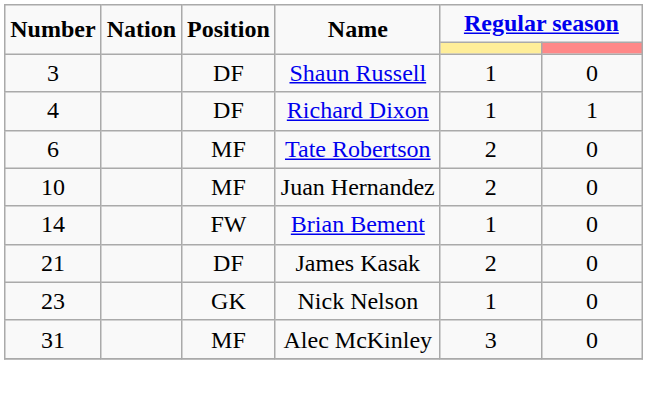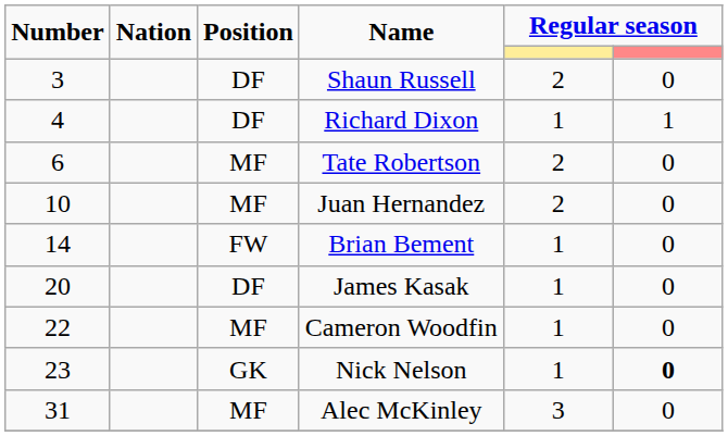 <table class="wikitable" style="text-align:center;">
 <tr>
 <td rowspan="2"  style="width:60; text-align:center;"><strong>Number</strong></td>
 <td rowspan="2"  style="width:60; text-align:center;"><strong>Nation</strong></td>
 <td rowspan="2"  style="width:60; text-align:center;"><strong>Position</strong></td>
 <td rowspan="2"  style="width:150; text-align:center;"><strong>Name</strong></td>
 <td colspan="2" style="text-align:center;"><strong><a href='#'>Regular season</a></strong></td>
 </tr>
 <tr>
 <th style="width:60px; background:#fe9;"></th>
 <th style="width:60px; background:#ff8888;"></th>
 </tr>
 <tr>
 <td>3</td>
 <td></td>
 <td>DF</td>
 <td><a href='#'>Shaun Russell</a></td>
-<td>1</td>
+<td>2</td>
 <td>0</td>
 </tr>
 <tr>
 <td>4</td>
 <td></td>
 <td>DF</td>
 <td><a href='#'>Richard Dixon</a></td>
 <td>1</td>
 <td>1</td>
 </tr>
 <tr>
 <td>6</td>
 <td></td>
 <td>MF</td>
 <td><a href='#'>Tate Robertson</a></td>
 <td>2</td>
 <td>0</td>
 </tr>
 <tr>
 <td>10</td>
 <td></td>
 <td>MF</td>
 <td>Juan Hernandez</td>
 <td>2</td>
 <td>0</td>
 </tr>
 <tr>
 <td>14</td>
 <td></td>
 <td>FW</td>
 <td><a href='#'>Brian Bement</a></td>
 <td>1</td>
 <td>0</td>
 </tr>
 <tr>
-<td>21</td>
+<td>20</td>
 <td></td>
 <td>DF</td>
 <td>James Kasak</td>
-<td>2</td>
+<td>1</td>
+<td>0</td>
+</tr>
+<tr>
+<td>22</td>
+<td></td>
+<td>MF</td>
+<td>Cameron Woodfin</td>
+<td>1</td>
 <td>0</td>
 </tr>
 <tr>
 <td>23</td>
 <td></td>
 <td>GK</td>
 <td>Nick Nelson</td>
 <td>1</td>
-<td>0</td>
+<td><strong>0</strong></td>
 </tr>
 <tr>
 <td>31</td>
 <td></td>
 <td>MF</td>
 <td>Alec McKinley</td>
 <td>3</td>
 <td>0</td>
 </tr>
 <tr>
 </tr>
 </table>
